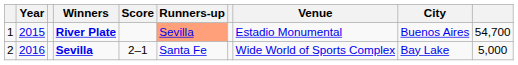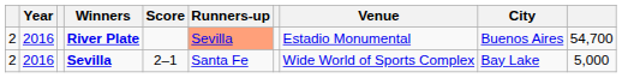 <table class="wikitable plainrowheaders sortable">
 <tr>
 <th scope="col"></th>
 <th scope="col">Year</th>
 <th scope="col"></th>
 <th scope="col">Winners</th>
 <th scope="col">Score</th>
 <th scope="col">Runners-up</th>
 <th scope="col"></th>
 <th scope="col">Venue</th>
 <th>City</th>
 <th scope="col"></th>
 </tr>
 <tr>
-<td scope="row" style="text-align:center">1</td>
-<td scope="row" style="text-align:center"><a href='#'>2015</a></td>
+<td scope="row" style="text-align:center">2</td>
+<td scope="row" style="text-align:center"><a href='#'>2016</a></td>
 <td></td>
 <td><strong><a href='#'>River Plate</a></strong></td>
 <td></td>
 <td style="background: lightsalmon;"><a href='#'>Sevilla</a></td>
 <td></td>
 <td><a href='#'>Estadio Monumental</a></td>
 <td><a href='#'>Buenos Aires</a></td>
 <td align=center>54,700</td>
 </tr>
 <tr>
 <td scope="row" style="text-align:center">2</td>
 <td scope="row" style="text-align:center"><a href='#'>2016</a></td>
 <td></td>
 <td><strong><a href='#'>Sevilla</a></strong></td>
 <td align=center>2–1</td>
 <td><a href='#'>Santa Fe</a></td>
 <td></td>
 <td><a href='#'>Wide World of Sports Complex</a></td>
 <td> <a href='#'>Bay Lake</a></td>
 <td align=center>5,000</td>
 </tr>
 </table>
